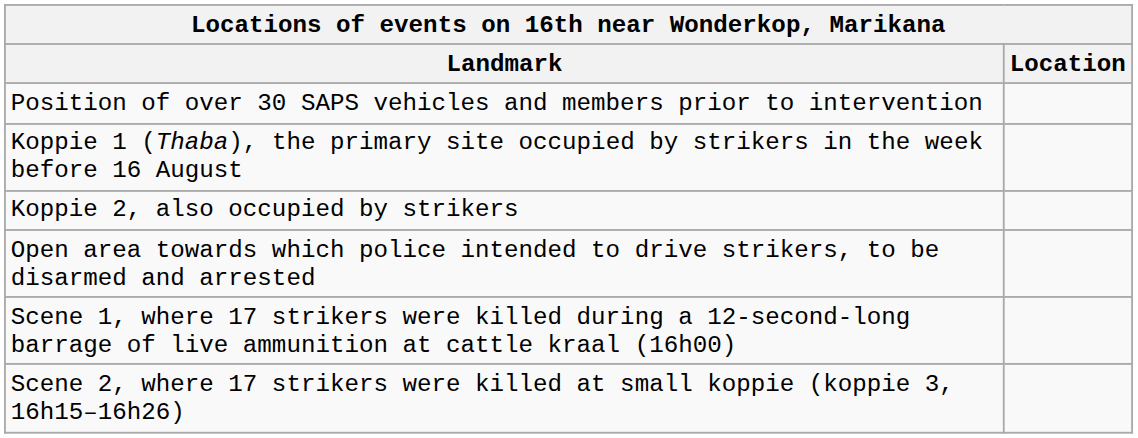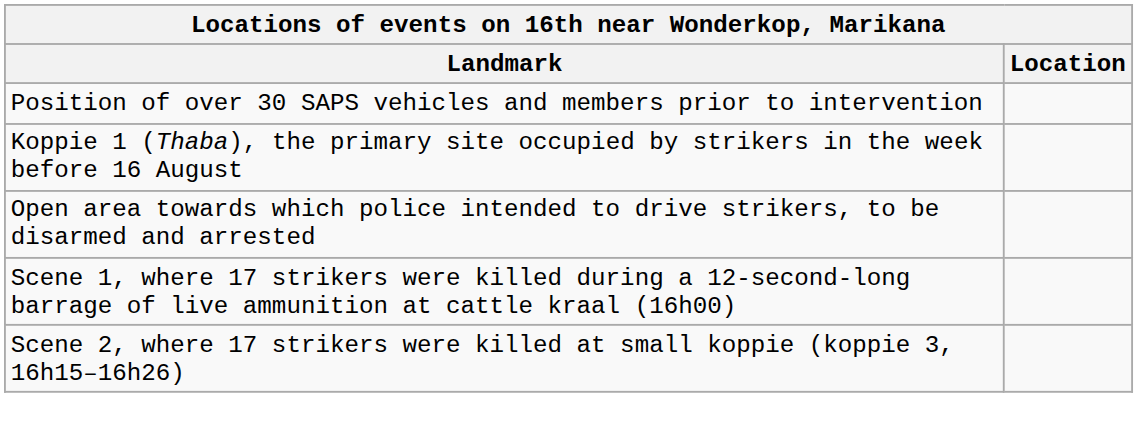 <table class="wikitable" width="48%" style="border:1px">
 <tr>
 <th colspan="2">Locations of events on 16th near Wonderkop, Marikana</th>
 </tr>
 <tr>
 <th>Landmark</th>
 <th>Location</th>
 </tr>
 <tr>
 <td>Position of over 30 SAPS vehicles and members prior to intervention</td>
 <td></td>
 </tr>
 <tr>
 <td>Koppie 1 (<em>Thaba</em>), the primary site occupied by strikers in the week before 16 August</td>
 <td></td>
 </tr>
 <tr>
-<td>Koppie 2, also occupied by strikers</td>
-<td></td>
-</tr>
-<tr>
 <td>Open area towards which police intended to drive strikers, to be disarmed and arrested</td>
 <td></td>
 </tr>
 <tr>
 <td>Scene 1, where 17 strikers were killed during a 12-second-long barrage of live ammunition at cattle kraal (16h00)</td>
 <td></td>
 </tr>
 <tr>
 <td>Scene 2, where 17 strikers were killed at small koppie (koppie 3, 16h15–16h26)</td>
 <td></td>
 </tr>
 </table>
